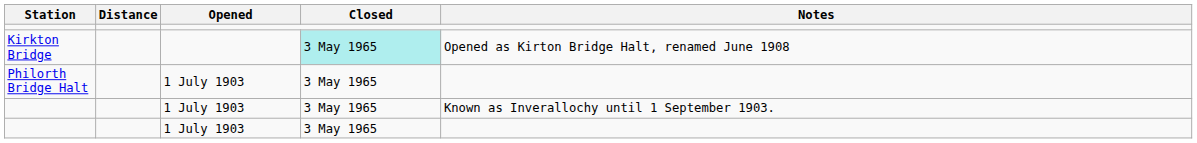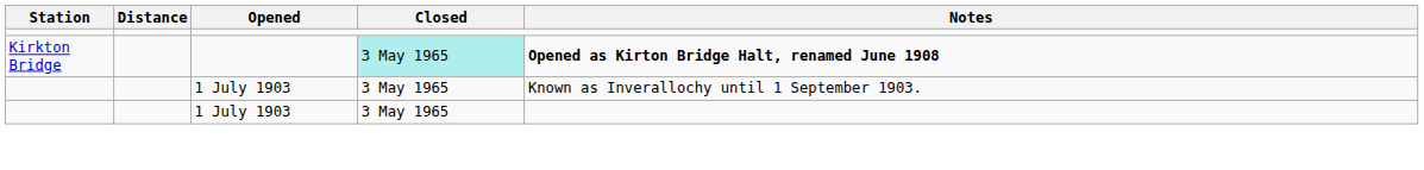 <table class="wikitable" style="width:100%; margin-right:0;">
 <tr>
 <th scope="col" style="width:7em; text-align:center;">Station</th>
 <th scope="col" style="width:4em; text-align:center;">Distance</th>
 <th scope="col" style="width:11em;">Opened</th>
 <th scope="col" style="width:11em;">Closed</th>
 <th scope="col" class="unsortable">Notes</th>
 </tr>
 <tr>
 <td></td>
 <td></td>
 <td colspan=3><strong></strong></td>
 </tr>
 <tr>
 <td><a href='#'>Kirkton Bridge</a></td>
 <td></td>
 <td></td>
 <td style="background: paleturquoise;">3 May 1965</td>
-<td>Opened as Kirton Bridge Halt, renamed June 1908</td>
-</tr>
-<tr>
-<td><a href='#'>Philorth Bridge Halt</a></td>
-<td></td>
-<td>1 July 1903</td>
-<td>3 May 1965</td>
-<td></td>
+<td><strong>Opened as Kirton Bridge Halt, renamed June 1908</strong></td>
 </tr>
 <tr>
 <td></td>
 <td></td>
 <td>1 July 1903</td>
 <td>3 May 1965</td>
 <td>Known as Inverallochy until 1 September 1903.</td>
 </tr>
 <tr>
 <td></td>
 <td></td>
 <td>1 July 1903</td>
 <td>3 May 1965</td>
 <td></td>
 </tr>
 </table>
